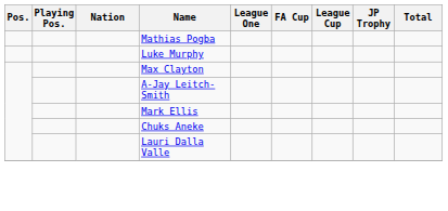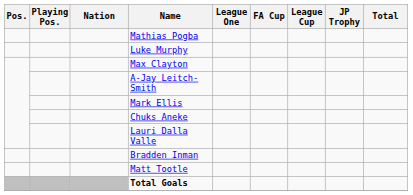 <table class="wikitable" style="font-size:100%">
 <tr>
 <th width=15>Pos.</th>
 <th width=15>Playing Pos.</th>
 <th width=80>Nation</th>
 <th width=120>Name</th>
 <th width=50>League One</th>
 <th width=50>FA Cup</th>
 <th width=50>League Cup</th>
 <th width=50>JP Trophy</th>
 <th width=60>Total</th>
 </tr>
 <tr>
 <td></td>
 <td></td>
 <td></td>
 <td><a href='#'>Mathias Pogba</a></td>
 <td></td>
 <td></td>
 <td></td>
 <td></td>
 <td></td>
 </tr>
 <tr>
 <td></td>
 <td></td>
 <td></td>
 <td><a href='#'>Luke Murphy</a></td>
 <td></td>
 <td></td>
 <td></td>
 <td></td>
 <td></td>
 </tr>
 <tr>
 <td rowspan="5"></td>
 <td></td>
 <td></td>
 <td><a href='#'>Max Clayton</a></td>
 <td></td>
 <td></td>
 <td></td>
 <td></td>
 <td></td>
 </tr>
 <tr>
 <td></td>
 <td></td>
 <td><a href='#'>A-Jay Leitch-Smith</a></td>
 <td></td>
 <td></td>
 <td></td>
 <td></td>
 <td></td>
 </tr>
 <tr>
 <td></td>
 <td></td>
 <td><a href='#'>Mark Ellis</a></td>
 <td></td>
 <td></td>
 <td></td>
 <td></td>
 <td></td>
 </tr>
 <tr>
 <td></td>
 <td></td>
 <td><a href='#'>Chuks Aneke</a></td>
 <td></td>
 <td></td>
 <td></td>
 <td></td>
 <td></td>
 </tr>
 <tr>
 <td></td>
 <td></td>
 <td><a href='#'>Lauri Dalla Valle</a></td>
 <td></td>
 <td></td>
 <td></td>
 <td></td>
 <td></td>
 </tr>
 <tr>
+<td></td>
+<td></td>
+<td></td>
+<td><a href='#'>Bradden Inman</a></td>
+<td></td>
+<td></td>
+<td></td>
+<td></td>
+<td></td>
+</tr>
+<tr>
+<td></td>
+<td></td>
+<td></td>
+<td><a href='#'>Matt Tootle</a></td>
+<td></td>
+<td></td>
+<td></td>
+<td></td>
+<td></td>
+</tr>
+<tr>
+<th style="background: #C0C0C0"></th>
+<th style="background: #C0C0C0"></th>
+<th style="background: #C0C0C0"></th>
+<td><strong>Total Goals</strong></td>
+<td></td>
+<td></td>
+<td></td>
+<td></td>
+<td></td>
+</tr>
+<tr>
 </tr>
 </table>
